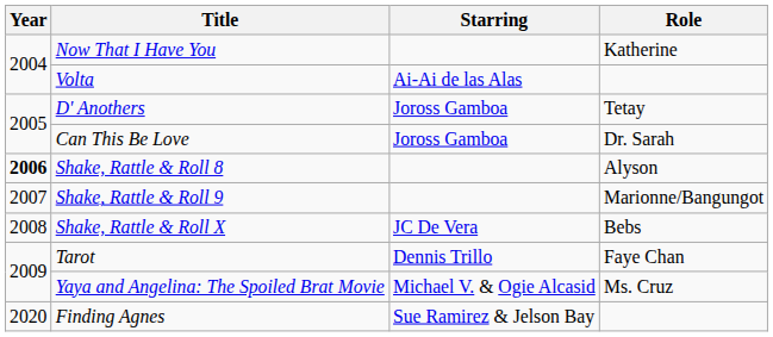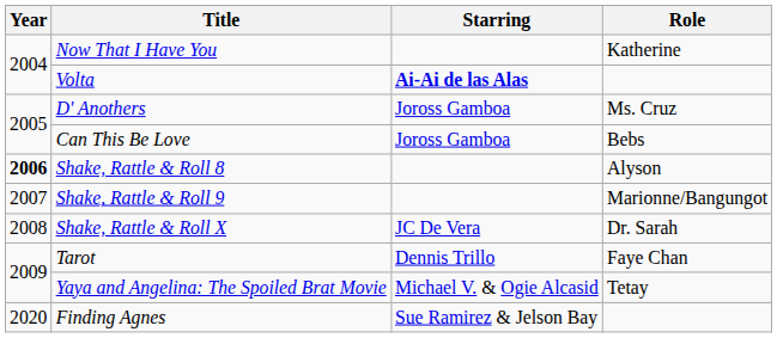 <table class=wikitable>
 <tr>
 <th>Year</th>
 <th>Title</th>
 <th>Starring</th>
 <th>Role</th>
 </tr>
 <tr>
 <td rowspan="2">2004</td>
 <td><em><a href='#'>Now That I Have You</a></em></td>
 <td></td>
 <td>Katherine</td>
 </tr>
 <tr>
 <td><em><a href='#'>Volta</a></em></td>
-<td><a href='#'>Ai-Ai de las Alas</a></td>
+<td><strong><a href='#'>Ai-Ai de las Alas</a></strong></td>
 <td></td>
 </tr>
 <tr>
 <td rowspan="2">2005</td>
 <td><em><a href='#'>D' Anothers</a></em></td>
 <td><a href='#'>Joross Gamboa</a></td>
-<td>Tetay</td>
+<td>Ms. Cruz</td>
 </tr>
 <tr>
 <td><em>Can This Be Love</em></td>
 <td><a href='#'>Joross Gamboa</a></td>
-<td>Dr. Sarah</td>
+<td>Bebs</td>
 </tr>
 <tr>
 <td><strong>2006</strong></td>
 <td><em><a href='#'>Shake, Rattle & Roll 8</a></em></td>
 <td></td>
 <td>Alyson</td>
 </tr>
 <tr>
 <td>2007</td>
 <td><em><a href='#'>Shake, Rattle & Roll 9</a></em></td>
 <td></td>
 <td>Marionne/Bangungot</td>
 </tr>
 <tr>
 <td>2008</td>
 <td><em><a href='#'>Shake, Rattle & Roll X</a></em></td>
 <td><a href='#'>JC De Vera</a></td>
-<td>Bebs</td>
+<td>Dr. Sarah</td>
 </tr>
 <tr>
 <td rowspan="2">2009</td>
 <td><em>Tarot</em></td>
 <td><a href='#'>Dennis Trillo</a></td>
 <td>Faye Chan</td>
 </tr>
 <tr>
 <td><em><a href='#'>Yaya and Angelina: The Spoiled Brat Movie</a></em></td>
 <td><a href='#'>Michael V.</a> & <a href='#'>Ogie Alcasid</a></td>
-<td>Ms. Cruz</td>
+<td>Tetay</td>
 </tr>
 <tr>
 <td>2020</td>
 <td><em>Finding Agnes</em></td>
 <td><a href='#'>Sue Ramirez</a> & Jelson Bay</td>
 <td></td>
 </tr>
 </table>
